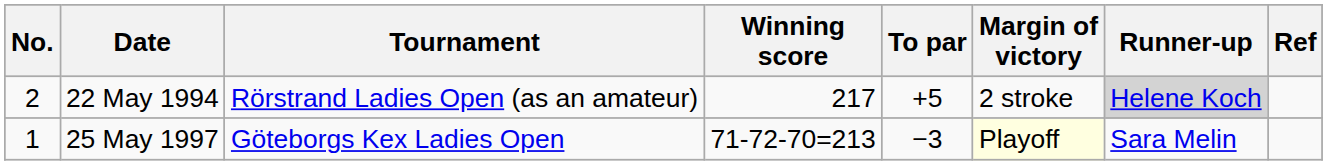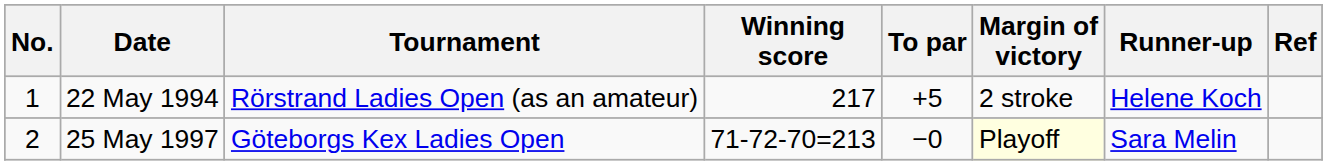 <table class="wikitable" style="font-size:95%;">
 <tr>
 <th>No.</th>
 <th>Date</th>
 <th>Tournament</th>
 <th>Winning<br>score</th>
 <th>To par</th>
 <th>Margin of<br>victory</th>
 <th>Runner-up</th>
 <th>Ref</th>
 </tr>
 <tr>
-<td align=center>2</td>
+<td align=center>1</td>
 <td align=right>22 May 1994</td>
 <td><a href='#'>Rörstrand Ladies Open</a> (as an amateur)</td>
 <td align=right>217</td>
 <td align=center>+5</td>
 <td>2 stroke</td>
-<td style="background: lightgrey;"> <a href='#'>Helene Koch</a></td>
+<td> <a href='#'>Helene Koch</a></td>
 <td></td>
 </tr>
 <tr>
-<td align=center>1</td>
+<td align=center>2</td>
 <td align=right>25 May 1997</td>
 <td><a href='#'>Göteborgs Kex Ladies Open</a></td>
 <td align=right>71-72-70=213</td>
-<td align=center>−3</td>
+<td align=center>−0</td>
 <td style="background: lightyellow;">Playoff</td>
 <td> <a href='#'>Sara Melin</a></td>
 <td></td>
 </tr>
 </table>
